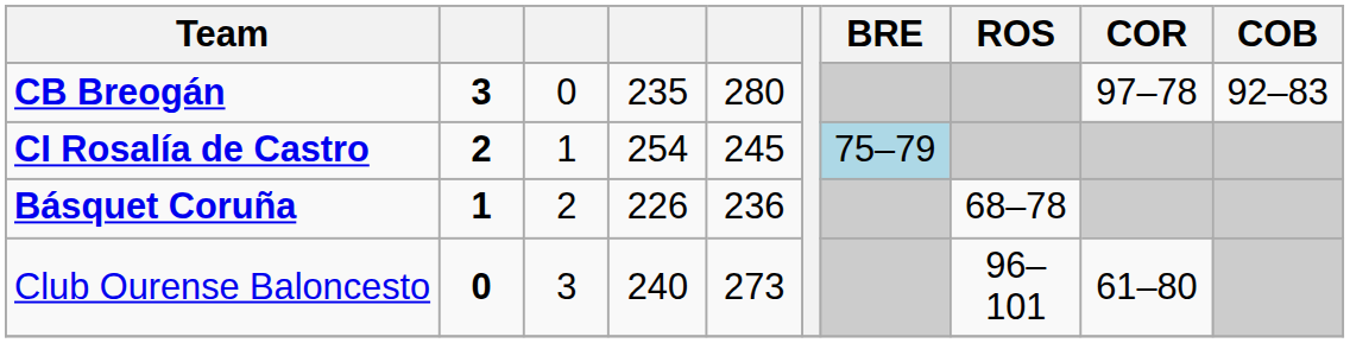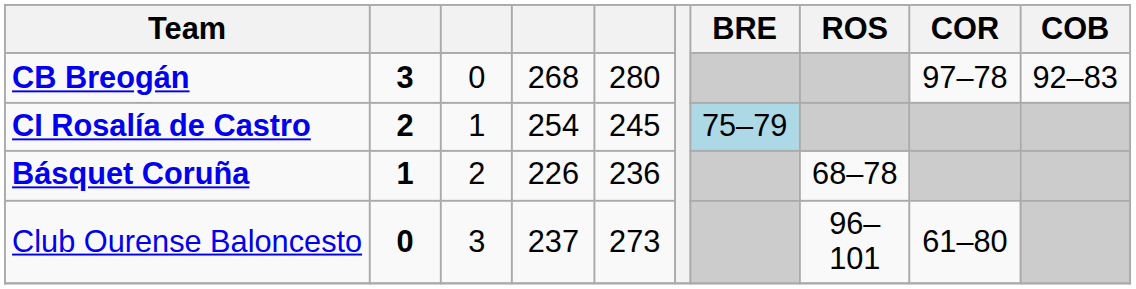 <table class="wikitable" style="text-align:center">
 <tr>
 <th>Team</th>
 <th width=30></th>
 <th width=30></th>
 <th width=35></th>
 <th width=35></th>
 <th rowspan=5></th>
 <th width=50>BRE</th>
 <th width=50>ROS</th>
 <th width=50>COR</th>
 <th width=50>COB</th>
 </tr>
 <tr>
 <td align="left"><strong><a href='#'>CB Breogán</a></strong></td>
 <td><strong>3</strong></td>
 <td>0</td>
-<td>235</td>
+<td>268</td>
 <td>280</td>
 <td style="background:#cccccc"></td>
 <td style="background:#cccccc"></td>
 <td>97–78</td>
 <td>92–83</td>
 </tr>
 <tr>
 <td align="left"><strong><a href='#'>CI Rosalía de Castro</a></strong></td>
 <td><strong>2</strong></td>
 <td>1</td>
 <td>254</td>
 <td>245</td>
 <td style="background: lightblue;">75–79</td>
 <td style="background:#cccccc"></td>
 <td style="background:#cccccc"></td>
 <td style="background:#cccccc"></td>
 </tr>
 <tr>
 <td align="left"><strong><a href='#'>Básquet Coruña</a></strong></td>
 <td><strong>1</strong></td>
 <td>2</td>
 <td>226</td>
 <td>236</td>
 <td style="background:#cccccc"></td>
 <td>68–78</td>
 <td style="background:#cccccc"></td>
 <td style="background:#cccccc"></td>
 </tr>
 <tr>
 <td align="left"><a href='#'>Club Ourense Baloncesto</a></td>
 <td><strong>0</strong></td>
 <td>3</td>
-<td>240</td>
+<td>237</td>
 <td>273</td>
 <td style="background:#cccccc"></td>
 <td>96–101</td>
 <td>61–80</td>
 <td style="background:#cccccc"></td>
 </tr>
 <tr>
 </tr>
 </table>
